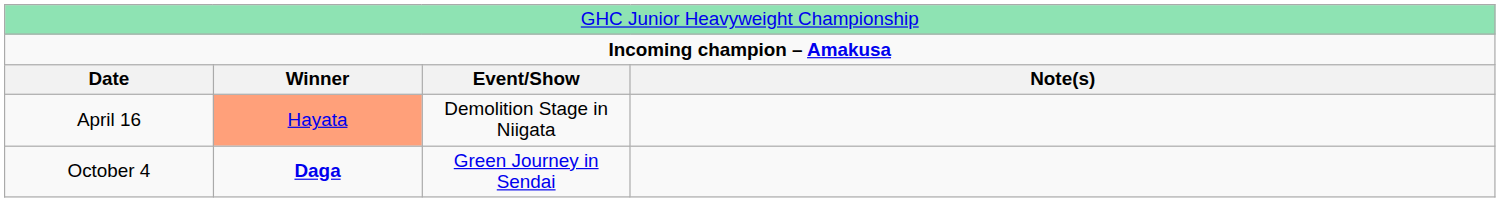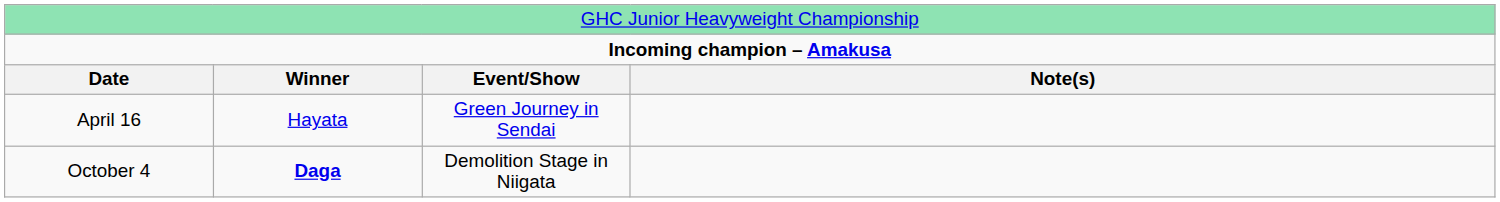 <table class="wikitable" style="text-align:center; width:100%;">
 <tr style="background:#8ee3b3;">
 <td colspan="5" style="text-align: center;"><a href='#'>GHC Junior Heavyweight Championship</a></td>
 </tr>
 <tr>
 <td colspan="5" style="text-align: center;"><strong>Incoming champion – <a href='#'>Amakusa</a></strong></td>
 </tr>
 <tr>
 <th width=14%>Date</th>
 <th width=14%>Winner</th>
 <th width=14%>Event/Show</th>
 <th width=58%>Note(s)</th>
 </tr>
 <tr>
 <td>April 16</td>
-<td style="background: lightsalmon;"><a href='#'>Hayata</a></td>
-<td>Demolition Stage in Niigata</td>
+<td><a href='#'>Hayata</a></td>
+<td><a href='#'>Green Journey in Sendai</a></td>
 <td></td>
 </tr>
 <tr>
 <td>October 4<br></td>
 <td><strong><a href='#'>Daga</a></strong></td>
-<td><a href='#'>Green Journey in Sendai</a></td>
+<td>Demolition Stage in Niigata</td>
 <td></td>
 </tr>
 </table>
